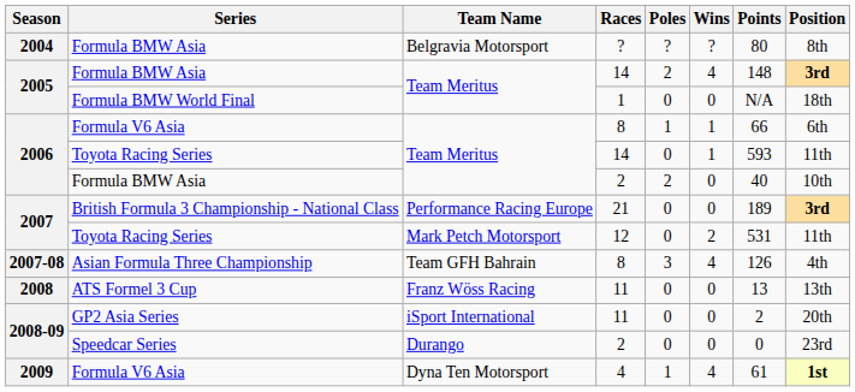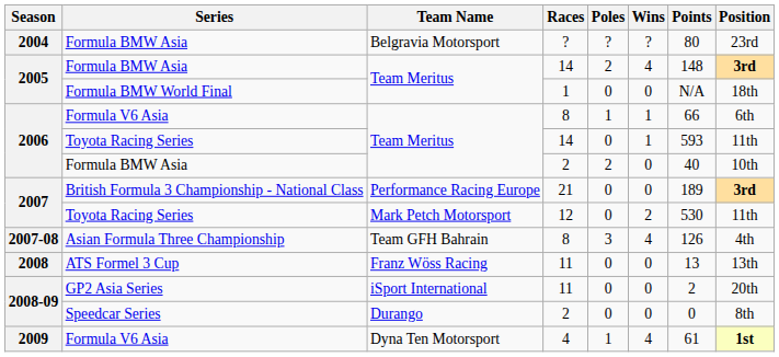 <table class="wikitable" style="font-size: 90%;">
 <tr>
 <th>Season</th>
 <th>Series</th>
 <th>Team Name</th>
 <th>Races</th>
 <th>Poles</th>
 <th>Wins</th>
 <th>Points</th>
 <th>Position</th>
 </tr>
 <tr>
 <th align="center"><strong>2004</strong></th>
 <td><a href='#'>Formula BMW Asia</a></td>
 <td>Belgravia Motorsport</td>
 <td align="center">?</td>
 <td align="center">?</td>
 <td align="center">?</td>
 <td align="center">80</td>
-<td align="center">8th</td>
+<td align="center">23rd</td>
 </tr>
 <tr>
 <th rowspan="2" align="center"><strong>2005</strong></th>
 <td><a href='#'>Formula BMW Asia</a></td>
 <td rowspan="2"><a href='#'>Team Meritus</a></td>
 <td align="center">14</td>
 <td align="center">2</td>
 <td align="center">4</td>
 <td align="center">148</td>
 <td align="center" style="background:#FFDF9F;"><strong>3rd</strong></td>
 </tr>
 <tr>
 <td><a href='#'>Formula BMW World Final</a></td>
 <td align="center">1</td>
 <td align="center">0</td>
 <td align="center">0</td>
 <td align="center">N/A</td>
 <td align="center">18th</td>
 </tr>
 <tr>
 <th rowspan="3" align="center"><strong>2006</strong></th>
 <td><a href='#'>Formula V6 Asia</a></td>
 <td rowspan="3"><a href='#'>Team Meritus</a></td>
 <td align="center">8</td>
 <td align="center">1</td>
 <td align="center">1</td>
 <td align="center">66</td>
 <td align="center">6th</td>
 </tr>
 <tr>
 <td><a href='#'>Toyota Racing Series</a></td>
 <td align="center">14</td>
 <td align="center">0</td>
 <td align="center">1</td>
 <td align="center">593</td>
 <td align="center">11th</td>
 </tr>
 <tr>
 <td>Formula BMW Asia</td>
 <td align="center">2</td>
 <td align="center">2</td>
 <td align="center">0</td>
 <td align="center">40</td>
 <td align="center">10th</td>
 </tr>
 <tr>
 <th rowspan="2" align="center"><strong>2007</strong></th>
 <td><a href='#'>British Formula 3 Championship - National Class</a></td>
 <td><a href='#'>Performance Racing Europe</a></td>
 <td align="center">21</td>
 <td align="center">0</td>
 <td align="center">0</td>
 <td align="center">189</td>
 <td align="center" style="background:#FFDF9F;"><strong>3rd</strong></td>
 </tr>
 <tr>
 <td><a href='#'>Toyota Racing Series</a></td>
 <td><a href='#'>Mark Petch Motorsport</a></td>
 <td align="center">12</td>
 <td align="center">0</td>
 <td align="center">2</td>
-<td align="center">531</td>
+<td align="center">530</td>
 <td align="center">11th</td>
 </tr>
 <tr>
 <th align="center"><strong>2007-08</strong></th>
 <td><a href='#'>Asian Formula Three Championship</a></td>
 <td>Team GFH Bahrain</td>
 <td align="center">8</td>
 <td align="center">3</td>
 <td align="center">4</td>
 <td align="center">126</td>
 <td align="center">4th</td>
 </tr>
 <tr>
 <th align="center"><strong>2008</strong></th>
 <td><a href='#'>ATS Formel 3 Cup</a></td>
 <td><a href='#'>Franz Wöss Racing</a></td>
 <td align="center">11</td>
 <td align="center">0</td>
 <td align="center">0</td>
 <td align="center">13</td>
 <td align="center">13th</td>
 </tr>
 <tr>
 <th rowspan="2" align="center"><strong>2008-09</strong></th>
 <td><a href='#'>GP2 Asia Series</a></td>
 <td><a href='#'>iSport International</a></td>
 <td align="center">11</td>
 <td align="center">0</td>
 <td align="center">0</td>
 <td align="center">2</td>
 <td align="center">20th</td>
 </tr>
 <tr>
 <td><a href='#'>Speedcar Series</a></td>
 <td><a href='#'>Durango</a></td>
 <td align="center">2</td>
 <td align="center">0</td>
 <td align="center">0</td>
 <td align="center">0</td>
-<td align="center">23rd</td>
+<td align="center">8th</td>
 </tr>
 <tr>
 <th align="center"><strong>2009</strong></th>
 <td><a href='#'>Formula V6 Asia</a></td>
 <td>Dyna Ten Motorsport</td>
 <td align="center">4</td>
 <td align="center">1</td>
 <td align="center">4</td>
 <td align="center">61</td>
 <td align="center" style="background:#FBFFBF;"><strong>1st</strong></td>
 </tr>
 </table>
